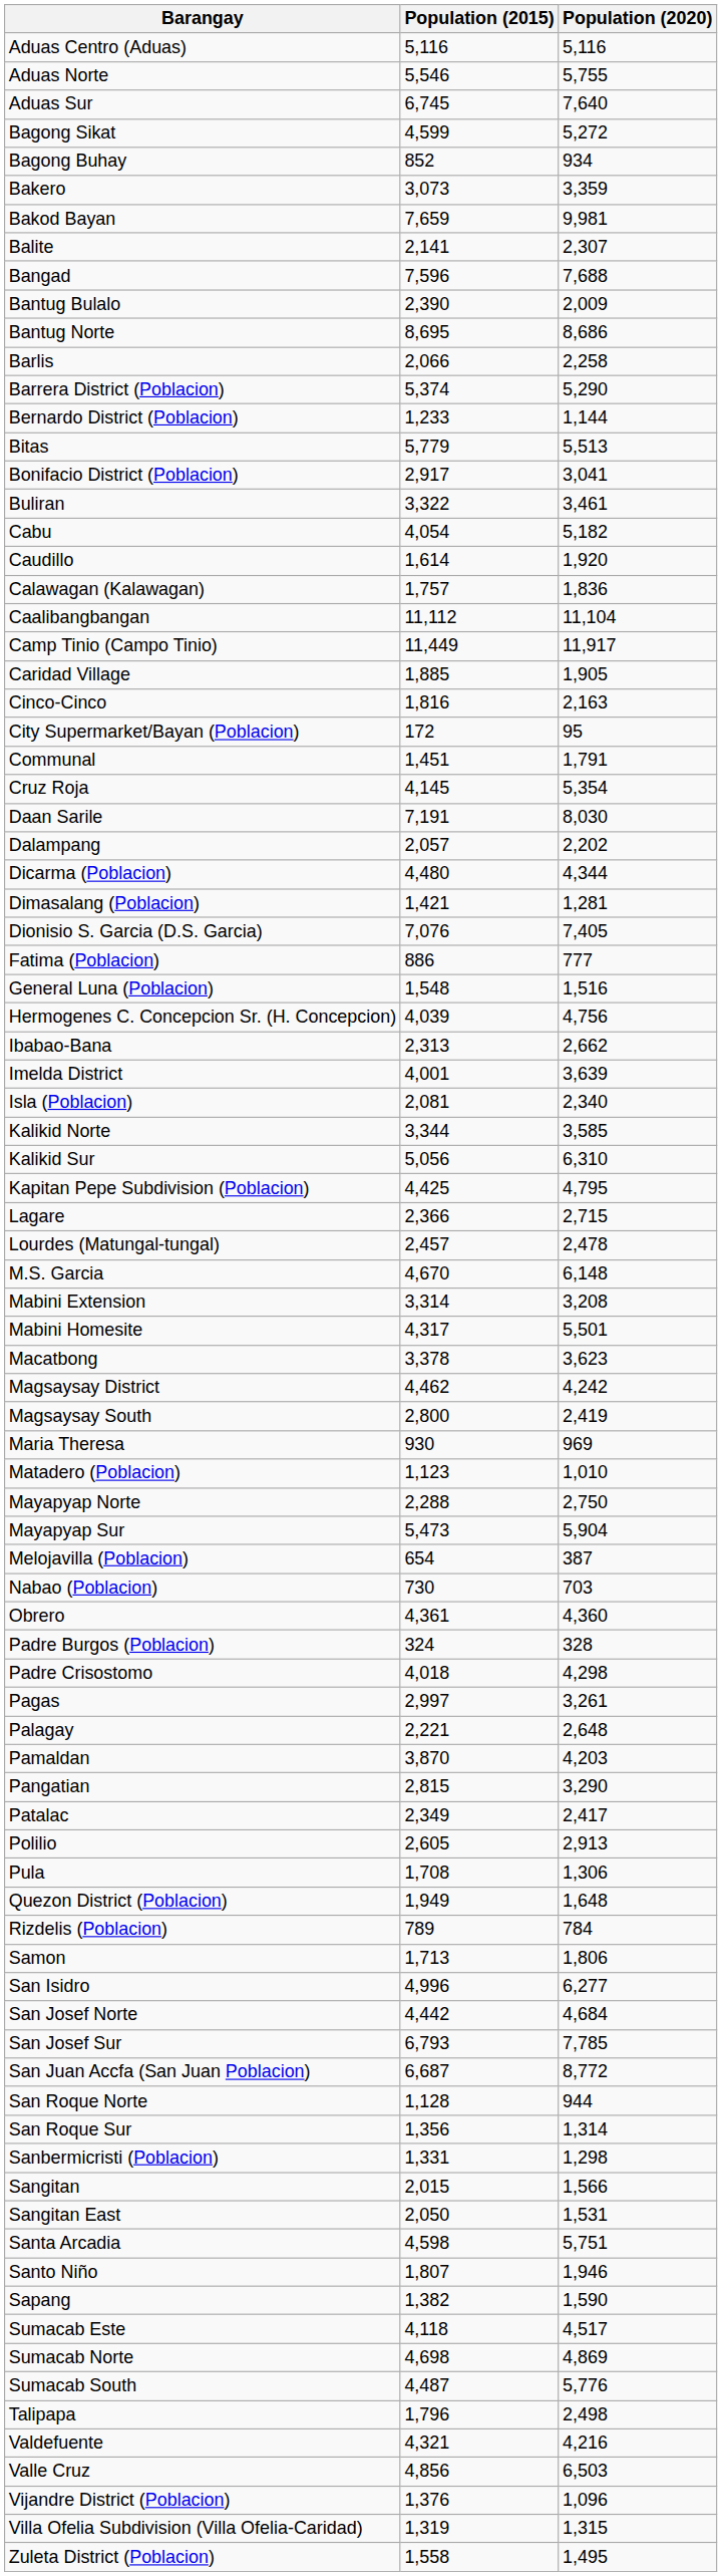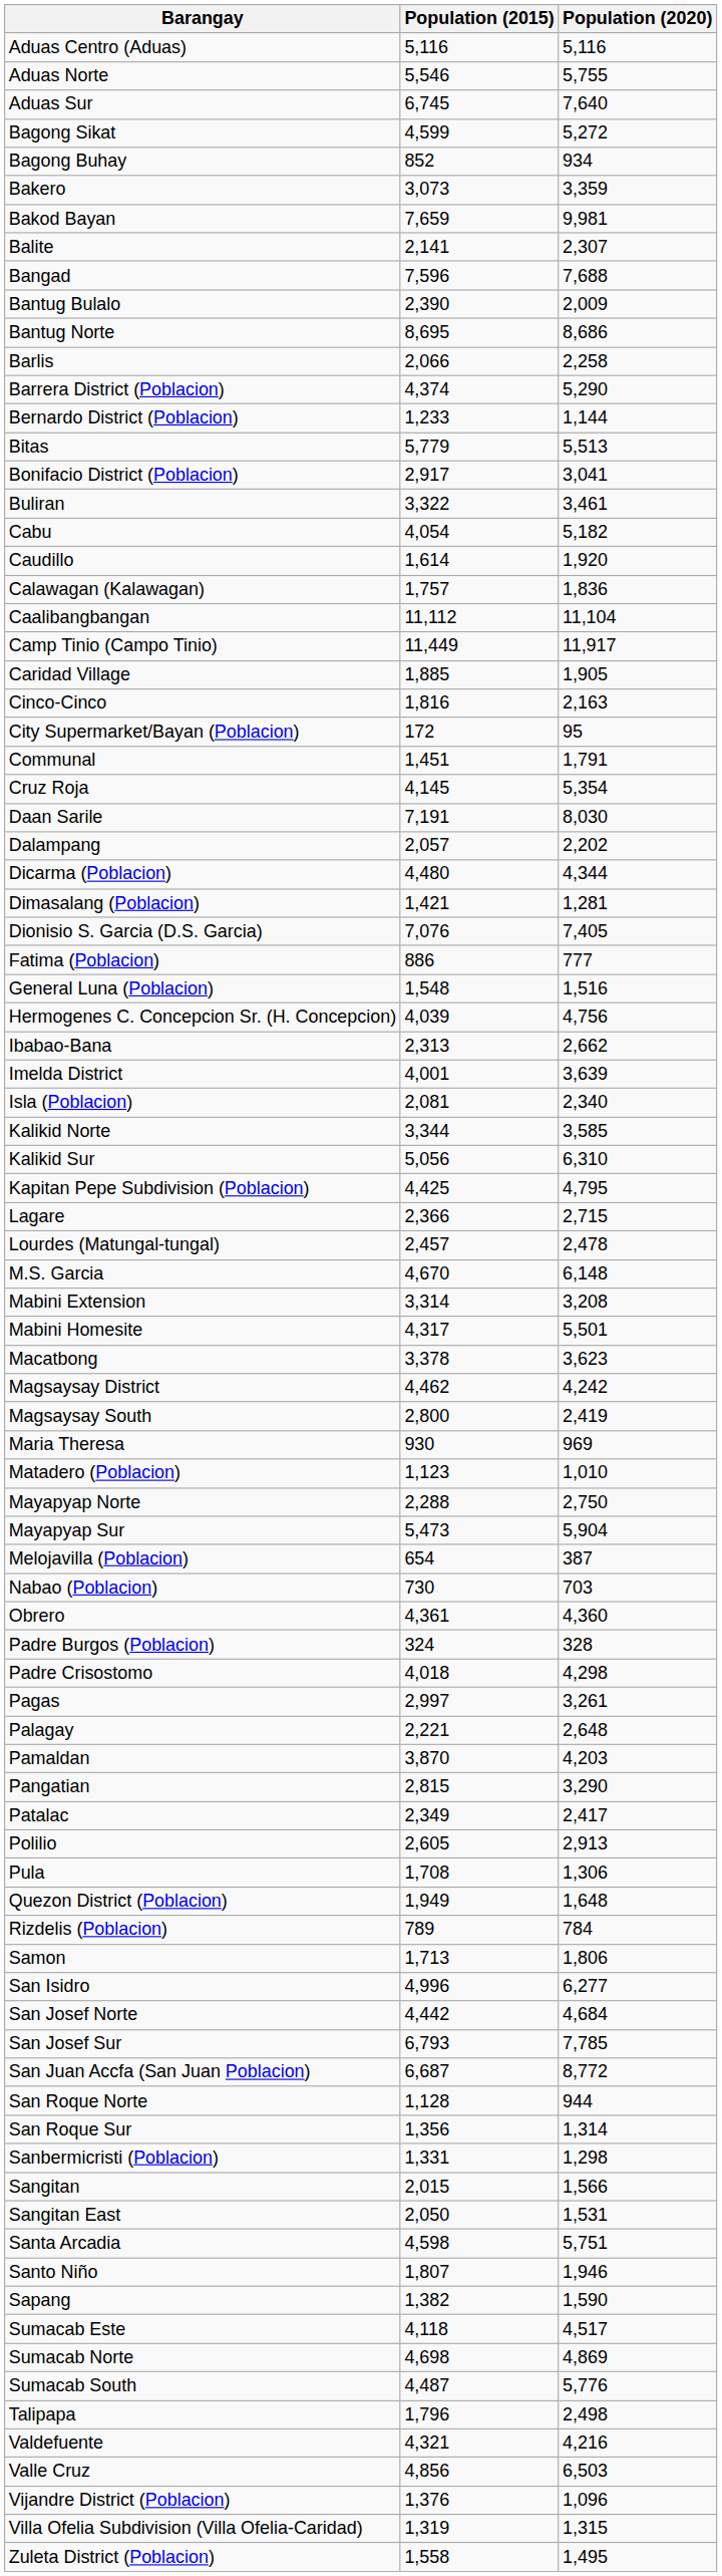 <table class="wikitable sortable plainrowheaders collapsible">
 <tr>
 <th scope="col">Barangay</th>
 <th scope="col">Population (2015)</th>
 <th scope="col">Population (2020)</th>
 </tr>
 <tr>
 <td scope="row">Aduas Centro (Aduas)</td>
 <td>5,116</td>
 <td>5,116</td>
 </tr>
 <tr>
 <td>Aduas Norte</td>
 <td>5,546</td>
 <td>5,755</td>
 </tr>
 <tr>
 <td>Aduas Sur</td>
 <td>6,745</td>
 <td>7,640</td>
 </tr>
 <tr>
 <td>Bagong Sikat</td>
 <td>4,599</td>
 <td>5,272</td>
 </tr>
 <tr>
 <td>Bagong Buhay</td>
 <td>852</td>
 <td>934</td>
 </tr>
 <tr>
 <td>Bakero</td>
 <td>3,073</td>
 <td>3,359</td>
 </tr>
 <tr>
 <td>Bakod Bayan</td>
 <td>7,659</td>
 <td>9,981</td>
 </tr>
 <tr>
 <td>Balite</td>
 <td>2,141</td>
 <td>2,307</td>
 </tr>
 <tr>
 <td>Bangad</td>
 <td>7,596</td>
 <td>7,688</td>
 </tr>
 <tr>
 <td>Bantug Bulalo</td>
 <td>2,390</td>
 <td>2,009</td>
 </tr>
 <tr>
 <td>Bantug Norte</td>
 <td>8,695</td>
 <td>8,686</td>
 </tr>
 <tr>
 <td>Barlis</td>
 <td>2,066</td>
 <td>2,258</td>
 </tr>
 <tr>
 <td>Barrera District (<a href='#'>Poblacion</a>)</td>
-<td>5,374</td>
+<td>4,374</td>
 <td>5,290</td>
 </tr>
 <tr>
 <td>Bernardo District (<a href='#'>Poblacion</a>)</td>
 <td>1,233</td>
 <td>1,144</td>
 </tr>
 <tr>
 <td>Bitas</td>
 <td>5,779</td>
 <td>5,513</td>
 </tr>
 <tr>
 <td>Bonifacio District (<a href='#'>Poblacion</a>)</td>
 <td>2,917</td>
 <td>3,041</td>
 </tr>
 <tr>
 <td>Buliran</td>
 <td>3,322</td>
 <td>3,461</td>
 </tr>
 <tr>
 <td>Cabu</td>
 <td>4,054</td>
 <td>5,182</td>
 </tr>
 <tr>
 <td>Caudillo</td>
 <td>1,614</td>
 <td>1,920</td>
 </tr>
 <tr>
 <td>Calawagan (Kalawagan)</td>
 <td>1,757</td>
 <td>1,836</td>
 </tr>
 <tr>
 <td>Caalibangbangan</td>
 <td>11,112</td>
 <td>11,104</td>
 </tr>
 <tr>
 <td>Camp Tinio (Campo Tinio)</td>
 <td>11,449</td>
 <td>11,917</td>
 </tr>
 <tr>
 <td>Caridad Village</td>
 <td>1,885</td>
 <td>1,905</td>
 </tr>
 <tr>
 <td>Cinco-Cinco</td>
 <td>1,816</td>
 <td>2,163</td>
 </tr>
 <tr>
 <td>City Supermarket/Bayan (<a href='#'>Poblacion</a>)</td>
 <td>172</td>
 <td>95</td>
 </tr>
 <tr>
 <td>Communal</td>
 <td>1,451</td>
 <td>1,791</td>
 </tr>
 <tr>
 <td>Cruz Roja</td>
 <td>4,145</td>
 <td>5,354</td>
 </tr>
 <tr>
 <td>Daan Sarile</td>
 <td>7,191</td>
 <td>8,030</td>
 </tr>
 <tr>
 <td>Dalampang</td>
 <td>2,057</td>
 <td>2,202</td>
 </tr>
 <tr>
 <td>Dicarma (<a href='#'>Poblacion</a>)</td>
 <td>4,480</td>
 <td>4,344</td>
 </tr>
 <tr>
 <td>Dimasalang (<a href='#'>Poblacion</a>)</td>
 <td>1,421</td>
 <td>1,281</td>
 </tr>
 <tr>
 <td>Dionisio S. Garcia (D.S. Garcia)</td>
 <td>7,076</td>
 <td>7,405</td>
 </tr>
 <tr>
 <td>Fatima (<a href='#'>Poblacion</a>)</td>
 <td>886</td>
 <td>777</td>
 </tr>
 <tr>
 <td>General Luna (<a href='#'>Poblacion</a>)</td>
 <td>1,548</td>
 <td>1,516</td>
 </tr>
 <tr>
 <td>Hermogenes C. Concepcion Sr. (H. Concepcion)</td>
 <td>4,039</td>
 <td>4,756</td>
 </tr>
 <tr>
 <td>Ibabao-Bana</td>
 <td>2,313</td>
 <td>2,662</td>
 </tr>
 <tr>
 <td>Imelda District</td>
 <td>4,001</td>
 <td>3,639</td>
 </tr>
 <tr>
 <td>Isla (<a href='#'>Poblacion</a>)</td>
 <td>2,081</td>
 <td>2,340</td>
 </tr>
 <tr>
 <td>Kalikid Norte</td>
 <td>3,344</td>
 <td>3,585</td>
 </tr>
 <tr>
 <td>Kalikid Sur</td>
 <td>5,056</td>
 <td>6,310</td>
 </tr>
 <tr>
 <td>Kapitan Pepe Subdivision (<a href='#'>Poblacion</a>)</td>
 <td>4,425</td>
 <td>4,795</td>
 </tr>
 <tr>
 <td>Lagare</td>
 <td>2,366</td>
 <td>2,715</td>
 </tr>
 <tr>
 <td>Lourdes (Matungal-tungal)</td>
 <td>2,457</td>
 <td>2,478</td>
 </tr>
 <tr>
 <td>M.S. Garcia</td>
 <td>4,670</td>
 <td>6,148</td>
 </tr>
 <tr>
 <td>Mabini Extension</td>
 <td>3,314</td>
 <td>3,208</td>
 </tr>
 <tr>
 <td>Mabini Homesite</td>
 <td>4,317</td>
 <td>5,501</td>
 </tr>
 <tr>
 <td>Macatbong</td>
 <td>3,378</td>
 <td>3,623</td>
 </tr>
 <tr>
 <td>Magsaysay District</td>
 <td>4,462</td>
 <td>4,242</td>
 </tr>
 <tr>
 <td>Magsaysay South</td>
 <td>2,800</td>
 <td>2,419</td>
 </tr>
 <tr>
 <td>Maria Theresa</td>
 <td>930</td>
 <td>969</td>
 </tr>
 <tr>
 <td>Matadero (<a href='#'>Poblacion</a>)</td>
 <td>1,123</td>
 <td>1,010</td>
 </tr>
 <tr>
 <td>Mayapyap Norte</td>
 <td>2,288</td>
 <td>2,750</td>
 </tr>
 <tr>
 <td>Mayapyap Sur</td>
 <td>5,473</td>
 <td>5,904</td>
 </tr>
 <tr>
 <td>Melojavilla (<a href='#'>Poblacion</a>)</td>
 <td>654</td>
 <td>387</td>
 </tr>
 <tr>
 <td>Nabao (<a href='#'>Poblacion</a>)</td>
 <td>730</td>
 <td>703</td>
 </tr>
 <tr>
 <td>Obrero</td>
 <td>4,361</td>
 <td>4,360</td>
 </tr>
 <tr>
 <td>Padre Burgos (<a href='#'>Poblacion</a>)</td>
 <td>324</td>
 <td>328</td>
 </tr>
 <tr>
 <td>Padre Crisostomo</td>
 <td>4,018</td>
 <td>4,298</td>
 </tr>
 <tr>
 <td>Pagas</td>
 <td>2,997</td>
 <td>3,261</td>
 </tr>
 <tr>
 <td>Palagay</td>
 <td>2,221</td>
 <td>2,648</td>
 </tr>
 <tr>
 <td>Pamaldan</td>
 <td>3,870</td>
 <td>4,203</td>
 </tr>
 <tr>
 <td>Pangatian</td>
 <td>2,815</td>
 <td>3,290</td>
 </tr>
 <tr>
 <td>Patalac</td>
 <td>2,349</td>
 <td>2,417</td>
 </tr>
 <tr>
 <td>Polilio</td>
 <td>2,605</td>
 <td>2,913</td>
 </tr>
 <tr>
 <td>Pula</td>
 <td>1,708</td>
 <td>1,306</td>
 </tr>
 <tr>
 <td>Quezon District (<a href='#'>Poblacion</a>)</td>
 <td>1,949</td>
 <td>1,648</td>
 </tr>
 <tr>
 <td>Rizdelis (<a href='#'>Poblacion</a>)</td>
 <td>789</td>
 <td>784</td>
 </tr>
 <tr>
 <td>Samon</td>
 <td>1,713</td>
 <td>1,806</td>
 </tr>
 <tr>
 <td>San Isidro</td>
 <td>4,996</td>
 <td>6,277</td>
 </tr>
 <tr>
 <td>San Josef Norte</td>
 <td>4,442</td>
 <td>4,684</td>
 </tr>
 <tr>
 <td>San Josef Sur</td>
 <td>6,793</td>
 <td>7,785</td>
 </tr>
 <tr>
 <td>San Juan Accfa (San Juan <a href='#'>Poblacion</a>)</td>
 <td>6,687</td>
 <td>8,772</td>
 </tr>
 <tr>
 <td>San Roque Norte</td>
 <td>1,128</td>
 <td>944</td>
 </tr>
 <tr>
 <td>San Roque Sur</td>
 <td>1,356</td>
 <td>1,314</td>
 </tr>
 <tr>
 <td>Sanbermicristi (<a href='#'>Poblacion</a>)</td>
 <td>1,331</td>
 <td>1,298</td>
 </tr>
 <tr>
 <td>Sangitan</td>
 <td>2,015</td>
 <td>1,566</td>
 </tr>
 <tr>
 <td>Sangitan East</td>
 <td>2,050</td>
 <td>1,531</td>
 </tr>
 <tr>
 <td>Santa Arcadia</td>
 <td>4,598</td>
 <td>5,751</td>
 </tr>
 <tr>
 <td>Santo Niño</td>
 <td>1,807</td>
 <td>1,946</td>
 </tr>
 <tr>
 <td>Sapang</td>
 <td>1,382</td>
 <td>1,590</td>
 </tr>
 <tr>
 <td>Sumacab Este</td>
 <td>4,118</td>
 <td>4,517</td>
 </tr>
 <tr>
 <td>Sumacab Norte</td>
 <td>4,698</td>
 <td>4,869</td>
 </tr>
 <tr>
 <td>Sumacab South</td>
 <td>4,487</td>
 <td>5,776</td>
 </tr>
 <tr>
 <td>Talipapa</td>
 <td>1,796</td>
 <td>2,498</td>
 </tr>
 <tr>
 <td>Valdefuente</td>
 <td>4,321</td>
 <td>4,216</td>
 </tr>
 <tr>
 <td>Valle Cruz</td>
 <td>4,856</td>
 <td>6,503</td>
 </tr>
 <tr>
 <td>Vijandre District (<a href='#'>Poblacion</a>)</td>
 <td>1,376</td>
 <td>1,096</td>
 </tr>
 <tr>
 <td>Villa Ofelia Subdivision (Villa Ofelia-Caridad)</td>
 <td>1,319</td>
 <td>1,315</td>
 </tr>
 <tr>
 <td>Zuleta District (<a href='#'>Poblacion</a>)</td>
 <td>1,558</td>
 <td>1,495</td>
 </tr>
 </table>
